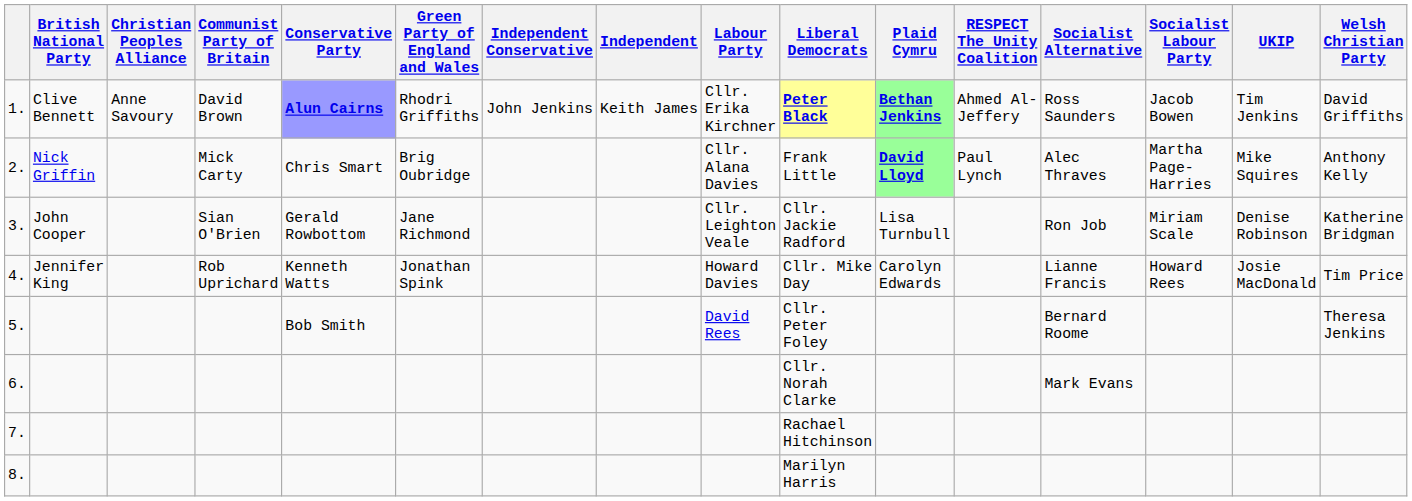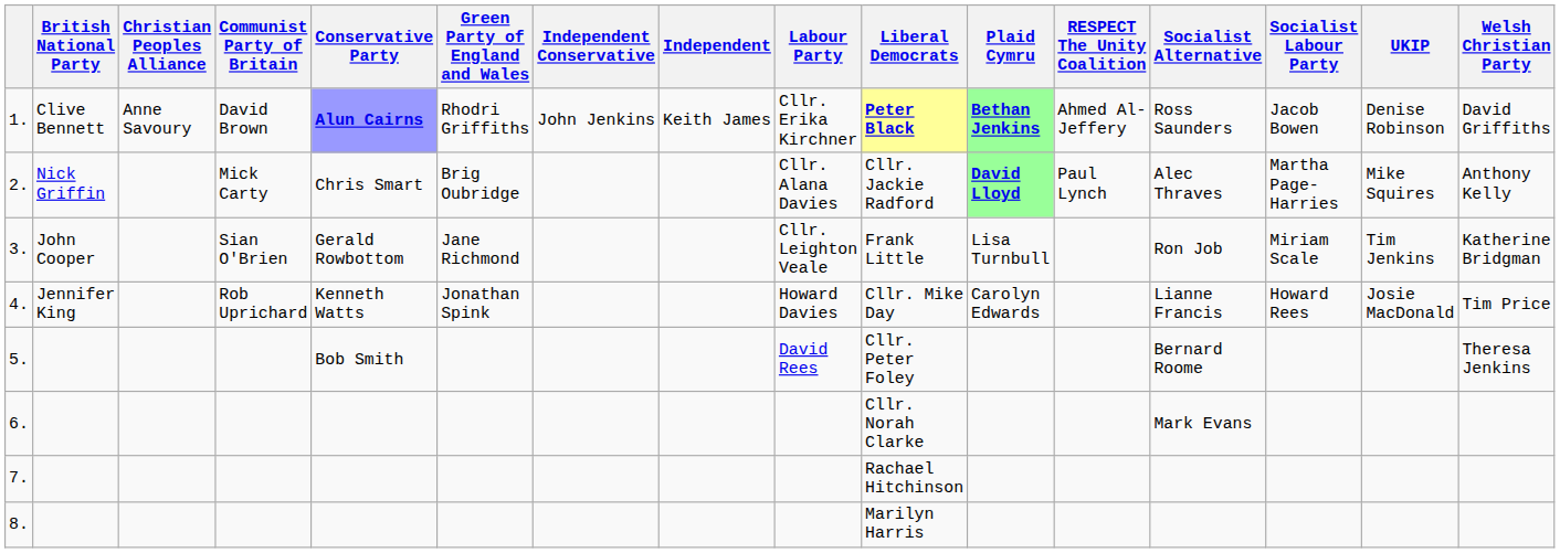 <table class="wikitable">
 <tr>
 <th></th>
 <th><a href='#'>British National Party</a></th>
 <th><a href='#'>Christian Peoples Alliance</a></th>
 <th><a href='#'>Communist Party of Britain</a></th>
 <th><a href='#'>Conservative Party</a></th>
 <th><a href='#'>Green Party of England and Wales</a></th>
 <th><a href='#'>Independent Conservative</a></th>
 <th><a href='#'>Independent</a></th>
 <th><a href='#'>Labour Party</a></th>
 <th><a href='#'>Liberal Democrats</a></th>
 <th><a href='#'>Plaid Cymru</a></th>
 <th><a href='#'>RESPECT The Unity Coalition</a></th>
 <th><a href='#'>Socialist Alternative</a></th>
 <th><a href='#'>Socialist Labour Party</a></th>
 <th><a href='#'>UKIP</a></th>
 <th><a href='#'>Welsh Christian Party</a></th>
 </tr>
 <tr>
 <td>1.</td>
 <td>Clive Bennett</td>
 <td>Anne Savoury</td>
 <td>David Brown</td>
 <td style="background: #9999FF"><strong><a href='#'>Alun Cairns</a></strong></td>
 <td>Rhodri Griffiths</td>
 <td>John Jenkins</td>
 <td>Keith James</td>
 <td>Cllr. Erika Kirchner</td>
 <td style="background: #FFFF99"><strong><a href='#'>Peter Black</a></strong></td>
 <td style="background: #99FF99"><strong><a href='#'>Bethan Jenkins</a></strong></td>
 <td>Ahmed Al-Jeffery</td>
 <td>Ross Saunders</td>
 <td>Jacob Bowen</td>
-<td>Tim Jenkins</td>
+<td>Denise Robinson</td>
 <td>David Griffiths</td>
 </tr>
 <tr>
 <td>2.</td>
 <td><a href='#'>Nick Griffin</a></td>
 <td></td>
 <td>Mick Carty</td>
 <td>Chris Smart</td>
 <td>Brig Oubridge</td>
 <td></td>
 <td></td>
 <td>Cllr. Alana Davies</td>
-<td>Frank Little</td>
+<td>Cllr. Jackie Radford</td>
 <td style="background: #99FF99"><strong><a href='#'>David Lloyd</a></strong></td>
 <td>Paul Lynch</td>
 <td>Alec Thraves</td>
 <td>Martha Page-Harries</td>
 <td>Mike Squires</td>
 <td>Anthony Kelly</td>
 </tr>
 <tr>
 <td>3.</td>
 <td>John Cooper</td>
 <td></td>
 <td>Sian O'Brien</td>
 <td>Gerald Rowbottom</td>
 <td>Jane Richmond</td>
 <td></td>
 <td></td>
 <td>Cllr. Leighton Veale</td>
-<td>Cllr. Jackie Radford</td>
+<td>Frank Little</td>
 <td>Lisa Turnbull</td>
 <td></td>
 <td>Ron Job</td>
 <td>Miriam Scale</td>
-<td>Denise Robinson</td>
+<td>Tim Jenkins</td>
 <td>Katherine Bridgman</td>
 </tr>
 <tr>
 <td>4.</td>
 <td>Jennifer King</td>
 <td></td>
 <td>Rob Uprichard</td>
 <td>Kenneth Watts</td>
 <td>Jonathan Spink</td>
 <td></td>
 <td></td>
 <td>Howard Davies</td>
 <td>Cllr. Mike Day</td>
 <td>Carolyn Edwards</td>
 <td></td>
 <td>Lianne Francis</td>
 <td>Howard Rees</td>
 <td>Josie MacDonald</td>
 <td>Tim Price</td>
 </tr>
 <tr>
 <td>5.</td>
 <td></td>
 <td></td>
 <td></td>
 <td>Bob Smith</td>
 <td></td>
 <td></td>
 <td></td>
 <td><a href='#'>David Rees</a></td>
 <td>Cllr. Peter Foley</td>
 <td></td>
 <td></td>
 <td>Bernard Roome</td>
 <td></td>
 <td></td>
 <td>Theresa Jenkins</td>
 </tr>
 <tr>
 <td>6.</td>
 <td></td>
 <td></td>
 <td></td>
 <td></td>
 <td></td>
 <td></td>
 <td></td>
 <td></td>
 <td>Cllr. Norah Clarke</td>
 <td></td>
 <td></td>
 <td>Mark Evans</td>
 <td></td>
 <td></td>
 <td></td>
 </tr>
 <tr>
 <td>7.</td>
 <td></td>
 <td></td>
 <td></td>
 <td></td>
 <td></td>
 <td></td>
 <td></td>
 <td></td>
 <td>Rachael Hitchinson</td>
 <td></td>
 <td></td>
 <td></td>
 <td></td>
 <td></td>
 <td></td>
 </tr>
 <tr>
 <td>8.</td>
 <td></td>
 <td></td>
 <td></td>
 <td></td>
 <td></td>
 <td></td>
 <td></td>
 <td></td>
 <td>Marilyn Harris</td>
 <td></td>
 <td></td>
 <td></td>
 <td></td>
 <td></td>
 <td></td>
 </tr>
 </table>
